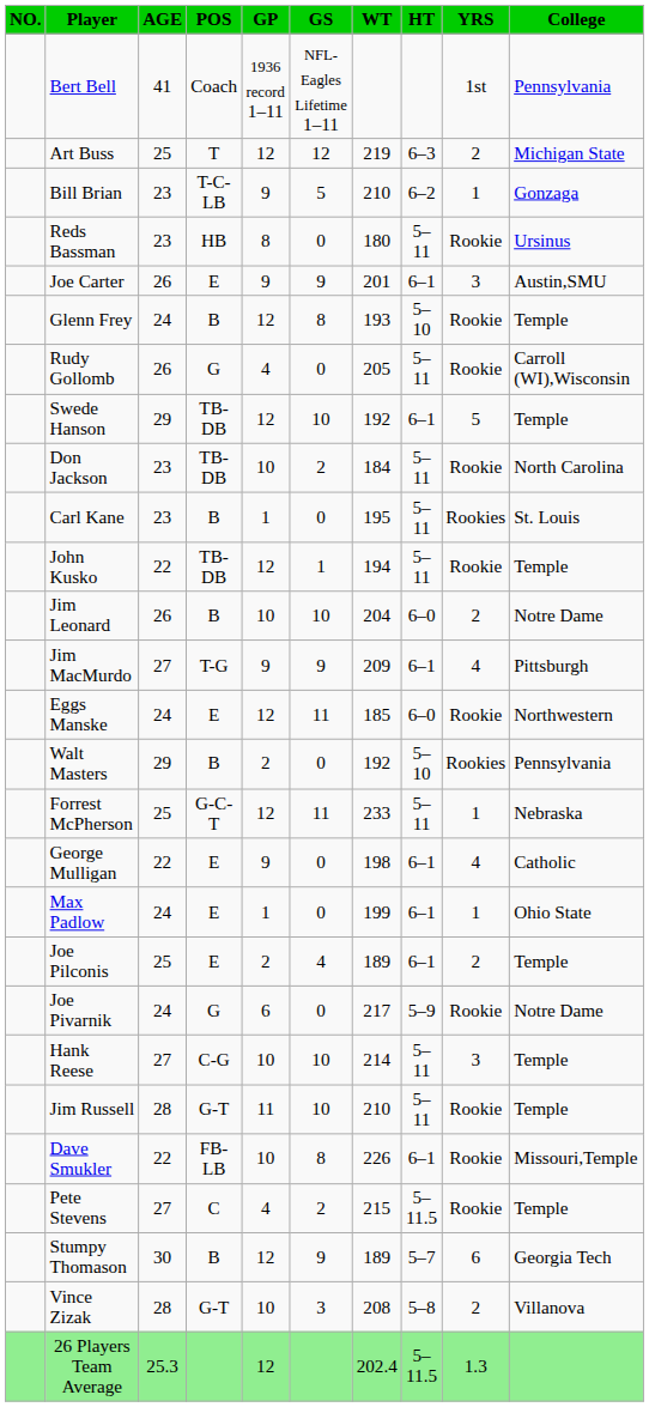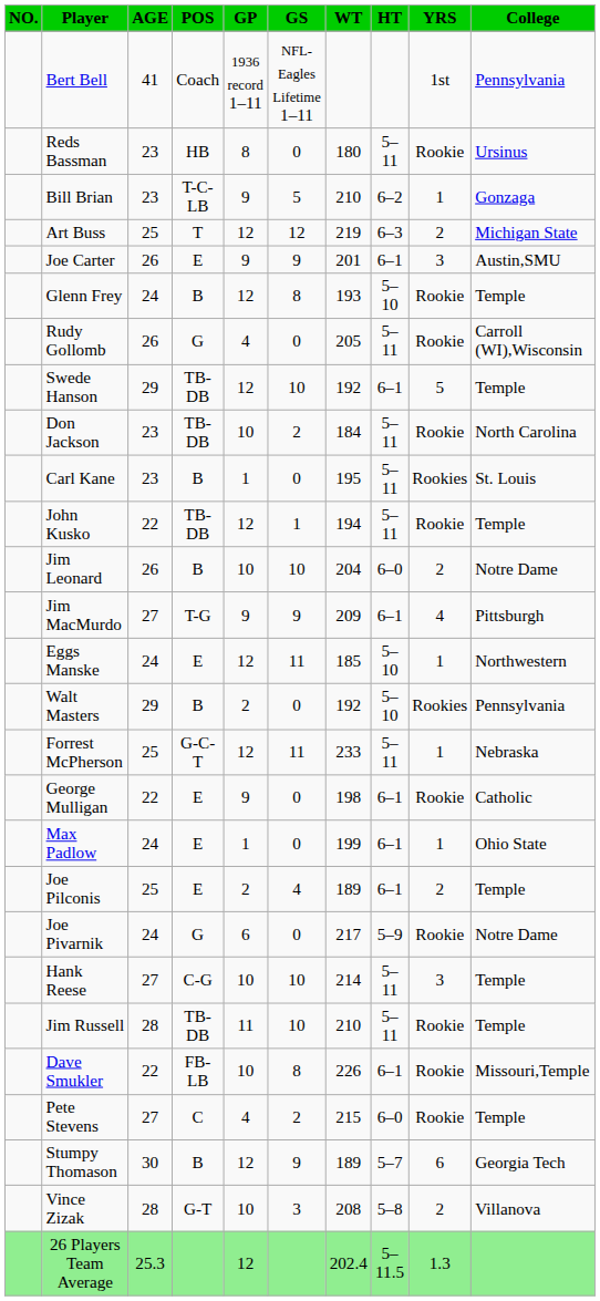 <table class="wikitable sortable sortable" style="width:90%">
 <tr>
 <th style="background:#00cc00;" width=5%>NO.</th>
 <th !width=15% style="background:#00cc00;">Player</th>
 <th !width=4% style="background:#00cc00;">AGE</th>
 <th !width=6% style="background:#00cc00;">POS</th>
 <th !width=4% style="background:#00cc00;">GP</th>
 <th !width=4% style="background:#00cc00;">GS</th>
 <th !width=4% style="background:#00cc00;">WT</th>
 <th !width=4% style="background:#00cc00;">HT</th>
 <th !width=4% style="background:#00cc00;">YRS</th>
 <th !width=20% style="background:#00cc00;">College</th>
 </tr>
 <tr>
 </tr>
 <tr align=center>
 <td></td>
 <td - align=left><a href='#'>Bert Bell</a></td>
 <td>41</td>
 <td>Coach</td>
 <td><sub>1936 record</sub><br>1–11</td>
 <td><sub>NFL-Eagles Lifetime</sub><br>1–11</td>
 <td></td>
 <td></td>
 <td>1st</td>
 <td - align=left><a href='#'>Pennsylvania</a></td>
 </tr>
 <tr align=center>
 <td></td>
-<td - align=left>Art Buss</td>
-<td>25</td>
-<td>T</td>
-<td>12</td>
-<td>12</td>
-<td>219</td>
-<td>6–3</td>
-<td>2</td>
-<td - align=left><a href='#'>Michigan State</a></td>
+<td - align=left>Reds Bassman</td>
+<td>23</td>
+<td>HB</td>
+<td>8</td>
+<td>0</td>
+<td>180</td>
+<td>5–11</td>
+<td>Rookie</td>
+<td - align=left><a href='#'>Ursinus</a></td>
 </tr>
 <tr align=center>
 <td></td>
 <td - align=left>Bill Brian</td>
 <td>23</td>
 <td>T-C-LB</td>
 <td>9</td>
 <td>5</td>
 <td>210</td>
 <td>6–2</td>
 <td>1</td>
 <td - align=left><a href='#'>Gonzaga</a></td>
 </tr>
 <tr align=center>
 <td></td>
-<td - align=left>Reds Bassman</td>
-<td>23</td>
-<td>HB</td>
-<td>8</td>
-<td>0</td>
-<td>180</td>
-<td>5–11</td>
-<td>Rookie</td>
-<td - align=left><a href='#'>Ursinus</a></td>
+<td - align=left>Art Buss</td>
+<td>25</td>
+<td>T</td>
+<td>12</td>
+<td>12</td>
+<td>219</td>
+<td>6–3</td>
+<td>2</td>
+<td - align=left><a href='#'>Michigan State</a></td>
 </tr>
 <tr align=center>
 <td></td>
 <td - align=left>Joe Carter</td>
 <td>26</td>
 <td>E</td>
 <td>9</td>
 <td>9</td>
 <td>201</td>
 <td>6–1</td>
 <td>3</td>
 <td - align=left>Austin,SMU</td>
 </tr>
 <tr align=center>
 <td></td>
 <td - align=left>Glenn Frey</td>
 <td>24</td>
 <td>B</td>
 <td>12</td>
 <td>8</td>
 <td>193</td>
 <td>5–10</td>
 <td>Rookie</td>
 <td - align=left>Temple</td>
 </tr>
 <tr align=center>
 <td></td>
 <td - align=left>Rudy Gollomb</td>
 <td>26</td>
 <td>G</td>
 <td>4</td>
 <td>0</td>
 <td>205</td>
 <td>5–11</td>
 <td>Rookie</td>
 <td - align=left>Carroll (WI),Wisconsin</td>
 </tr>
 <tr align=center>
 <td></td>
 <td - align=left>Swede Hanson</td>
 <td>29</td>
 <td>TB-DB</td>
 <td>12</td>
 <td>10</td>
 <td>192</td>
 <td>6–1</td>
 <td>5</td>
 <td - align=left>Temple</td>
 </tr>
 <tr align=center>
 <td></td>
 <td - align=left>Don Jackson</td>
 <td>23</td>
 <td>TB-DB</td>
 <td>10</td>
 <td>2</td>
 <td>184</td>
 <td>5–11</td>
 <td>Rookie</td>
 <td - align=left>North Carolina</td>
 </tr>
 <tr align=center>
 <td></td>
 <td - align=left>Carl Kane</td>
 <td>23</td>
 <td>B</td>
 <td>1</td>
 <td>0</td>
 <td>195</td>
 <td>5–11</td>
 <td>Rookies</td>
 <td - align=left>St. Louis</td>
 </tr>
 <tr align=center>
 <td></td>
 <td - align=left>John Kusko</td>
 <td>22</td>
 <td>TB-DB</td>
 <td>12</td>
 <td>1</td>
 <td>194</td>
 <td>5–11</td>
 <td>Rookie</td>
 <td - align=left>Temple</td>
 </tr>
 <tr align=center>
 <td></td>
 <td - align=left>Jim Leonard</td>
 <td>26</td>
 <td>B</td>
 <td>10</td>
 <td>10</td>
 <td>204</td>
 <td>6–0</td>
 <td>2</td>
 <td - align=left>Notre Dame</td>
 </tr>
 <tr align=center>
 <td></td>
 <td - align=left>Jim MacMurdo</td>
 <td>27</td>
 <td>T-G</td>
 <td>9</td>
 <td>9</td>
 <td>209</td>
 <td>6–1</td>
 <td>4</td>
 <td - align=left>Pittsburgh</td>
 </tr>
 <tr align=center>
 <td></td>
 <td - align=left>Eggs Manske</td>
 <td>24</td>
 <td>E</td>
 <td>12</td>
 <td>11</td>
 <td>185</td>
-<td>6–0</td>
-<td>Rookie</td>
+<td>5–10</td>
+<td>1</td>
 <td - align=left>Northwestern</td>
 </tr>
 <tr align=center>
 <td></td>
 <td - align=left>Walt Masters</td>
 <td>29</td>
 <td>B</td>
 <td>2</td>
 <td>0</td>
 <td>192</td>
 <td>5–10</td>
 <td>Rookies</td>
 <td - align=left>Pennsylvania</td>
 </tr>
 <tr align=center>
 <td></td>
 <td - align=left>Forrest McPherson</td>
 <td>25</td>
 <td>G-C-T</td>
 <td>12</td>
 <td>11</td>
 <td>233</td>
 <td>5–11</td>
 <td>1</td>
 <td - align=left>Nebraska</td>
 </tr>
 <tr align=center>
 <td></td>
 <td - align=left>George Mulligan</td>
 <td>22</td>
 <td>E</td>
 <td>9</td>
 <td>0</td>
 <td>198</td>
 <td>6–1</td>
-<td>4</td>
+<td>Rookie</td>
 <td - align=left>Catholic</td>
 </tr>
 <tr align=center>
 <td></td>
 <td - align=left><a href='#'>Max Padlow</a></td>
 <td>24</td>
 <td>E</td>
 <td>1</td>
 <td>0</td>
 <td>199</td>
 <td>6–1</td>
 <td>1</td>
 <td - align=left>Ohio State</td>
 </tr>
 <tr align=center>
 <td></td>
 <td - align=left>Joe Pilconis</td>
 <td>25</td>
 <td>E</td>
 <td>2</td>
 <td>4</td>
 <td>189</td>
 <td>6–1</td>
 <td>2</td>
 <td - align=left>Temple</td>
 </tr>
 <tr align=center>
 <td></td>
 <td - align=left>Joe Pivarnik</td>
 <td>24</td>
 <td>G</td>
 <td>6</td>
 <td>0</td>
 <td>217</td>
 <td>5–9</td>
 <td>Rookie</td>
 <td - align=left>Notre Dame</td>
 </tr>
 <tr align=center>
 <td></td>
 <td - align=left>Hank Reese</td>
 <td>27</td>
 <td>C-G</td>
 <td>10</td>
 <td>10</td>
 <td>214</td>
 <td>5–11</td>
 <td>3</td>
 <td - align=left>Temple</td>
 </tr>
 <tr align=center>
 <td></td>
 <td - align=left>Jim Russell</td>
 <td>28</td>
-<td>G-T</td>
+<td>TB-DB</td>
 <td>11</td>
 <td>10</td>
 <td>210</td>
 <td>5–11</td>
 <td>Rookie</td>
 <td - align=left>Temple</td>
 </tr>
 <tr align=center>
 <td></td>
 <td - align=left><a href='#'>Dave Smukler</a></td>
 <td>22</td>
 <td>FB-LB</td>
 <td>10</td>
 <td>8</td>
 <td>226</td>
 <td>6–1</td>
 <td>Rookie</td>
 <td - align=left>Missouri,Temple</td>
 </tr>
 <tr align=center>
 <td></td>
 <td - align=left>Pete Stevens</td>
 <td>27</td>
 <td>C</td>
 <td>4</td>
 <td>2</td>
 <td>215</td>
-<td>5–11.5</td>
+<td>6–0</td>
 <td>Rookie</td>
 <td - align=left>Temple</td>
 </tr>
 <tr align=center>
 <td></td>
 <td - align=left>Stumpy Thomason</td>
 <td>30</td>
 <td>B</td>
 <td>12</td>
 <td>9</td>
 <td>189</td>
 <td>5–7</td>
 <td>6</td>
 <td - align=left>Georgia Tech</td>
 </tr>
 <tr align=center>
 <td></td>
 <td - align=left>Vince Zizak</td>
 <td>28</td>
 <td>G-T</td>
 <td>10</td>
 <td>3</td>
 <td>208</td>
 <td>5–8</td>
 <td>2</td>
 <td - align=left>Villanova</td>
 </tr>
 <tr align=center  bgcolor="90EE90">
 <td></td>
 <td>26 Players<br> Team Average</td>
 <td>25.3</td>
 <td></td>
 <td>12</td>
 <td></td>
 <td>202.4</td>
 <td>5–11.5</td>
 <td>1.3</td>
 <td></td>
 </tr>
 </table>
